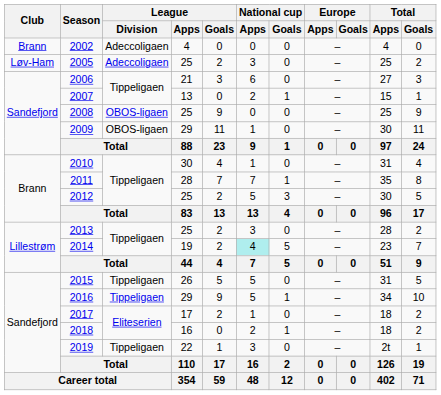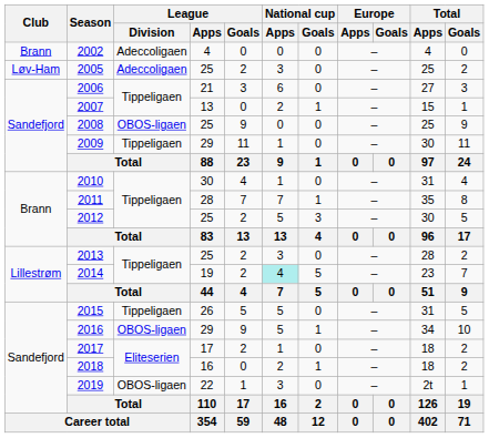 <table class="wikitable" style="text-align:center">
 <tr>
 <th rowspan="2">Club</th>
 <th rowspan="2">Season</th>
 <th colspan="3">League</th>
 <th colspan="2">National cup</th>
 <th colspan="2">Europe</th>
 <th colspan="2">Total</th>
 </tr>
 <tr>
 <th>Division</th>
 <th>Apps</th>
 <th>Goals</th>
 <th>Apps</th>
 <th>Goals</th>
 <th>Apps</th>
 <th>Goals</th>
 <th>Apps</th>
 <th>Goals</th>
 </tr>
 <tr>
 <td><a href='#'>Brann</a></td>
 <td><a href='#'>2002</a></td>
 <td>Adeccoligaen</td>
 <td>4</td>
 <td>0</td>
 <td>0</td>
 <td>0</td>
 <td colspan="2">–</td>
 <td>4</td>
 <td>0</td>
 </tr>
 <tr>
 <td><a href='#'>Løv-Ham</a></td>
 <td><a href='#'>2005</a></td>
 <td><a href='#'>Adeccoligaen</a></td>
 <td>25</td>
 <td>2</td>
 <td>3</td>
 <td>0</td>
 <td colspan="2">–</td>
 <td>25</td>
 <td>2</td>
 </tr>
 <tr>
 <td rowspan="5"><a href='#'>Sandefjord</a></td>
 <td><a href='#'>2006</a></td>
 <td rowspan="2">Tippeligaen</td>
 <td>21</td>
 <td>3</td>
 <td>6</td>
 <td>0</td>
 <td colspan="2">–</td>
 <td>27</td>
 <td>3</td>
 </tr>
 <tr>
 <td><a href='#'>2007</a></td>
 <td>13</td>
 <td>0</td>
 <td>2</td>
 <td>1</td>
 <td colspan="2">–</td>
 <td>15</td>
 <td>1</td>
 </tr>
 <tr>
 <td><a href='#'>2008</a></td>
 <td><a href='#'>OBOS-ligaen</a></td>
 <td>25</td>
 <td>9</td>
 <td>0</td>
 <td>0</td>
 <td colspan="2">–</td>
 <td>25</td>
 <td>9</td>
 </tr>
 <tr>
 <td><a href='#'>2009</a></td>
-<td>OBOS-ligaen</td>
+<td>Tippeligaen</td>
 <td>29</td>
 <td>11</td>
 <td>1</td>
 <td>0</td>
 <td colspan="2">–</td>
 <td>30</td>
 <td>11</td>
 </tr>
 <tr>
 <th colspan="2">Total</th>
 <th>88</th>
 <th>23</th>
 <th>9</th>
 <th>1</th>
 <th>0</th>
 <th>0</th>
 <th>97</th>
 <th>24</th>
 </tr>
 <tr>
 <td rowspan="4">Brann</td>
 <td><a href='#'>2010</a></td>
 <td rowspan="3">Tippeligaen</td>
 <td>30</td>
 <td>4</td>
 <td>1</td>
 <td>0</td>
 <td colspan="2">–</td>
 <td>31</td>
 <td>4</td>
 </tr>
 <tr>
 <td><a href='#'>2011</a></td>
 <td>28</td>
 <td>7</td>
 <td>7</td>
 <td>1</td>
 <td colspan="2">–</td>
 <td>35</td>
 <td>8</td>
 </tr>
 <tr>
 <td><a href='#'>2012</a></td>
 <td>25</td>
 <td>2</td>
 <td>5</td>
 <td>3</td>
 <td colspan="2">–</td>
 <td>30</td>
 <td>5</td>
 </tr>
 <tr>
 <th colspan="2">Total</th>
 <th>83</th>
 <th>13</th>
 <th>13</th>
 <th>4</th>
 <th>0</th>
 <th>0</th>
 <th>96</th>
 <th>17</th>
 </tr>
 <tr>
 <td rowspan="3"><a href='#'>Lillestrøm</a></td>
 <td><a href='#'>2013</a></td>
 <td rowspan="2">Tippeligaen</td>
 <td>25</td>
 <td>2</td>
 <td>3</td>
 <td>0</td>
 <td colspan="2">–</td>
 <td>28</td>
 <td>2</td>
 </tr>
 <tr>
 <td><a href='#'>2014</a></td>
 <td>19</td>
 <td>2</td>
 <td style="background: paleturquoise;">4</td>
 <td>5</td>
 <td colspan="2">–</td>
 <td>23</td>
 <td>7</td>
 </tr>
 <tr>
 <th colspan="2">Total</th>
 <th>44</th>
 <th>4</th>
 <th>7</th>
 <th>5</th>
 <th>0</th>
 <th>0</th>
 <th>51</th>
 <th>9</th>
 </tr>
 <tr>
 <td rowspan="6">Sandefjord</td>
 <td><a href='#'>2015</a></td>
 <td>Tippeligaen</td>
 <td>26</td>
 <td>5</td>
 <td>5</td>
 <td>0</td>
 <td colspan="2">–</td>
 <td>31</td>
 <td>5</td>
 </tr>
 <tr>
 <td><a href='#'>2016</a></td>
-<td><a href='#'>Tippeligaen</a></td>
+<td><a href='#'>OBOS-ligaen</a></td>
 <td>29</td>
 <td>9</td>
 <td>5</td>
 <td>1</td>
 <td colspan="2">–</td>
 <td>34</td>
 <td>10</td>
 </tr>
 <tr>
 <td><a href='#'>2017</a></td>
 <td rowspan="2"><a href='#'>Eliteserien</a></td>
 <td>17</td>
 <td>2</td>
 <td>1</td>
 <td>0</td>
 <td colspan="2">–</td>
 <td>18</td>
 <td>2</td>
 </tr>
 <tr>
 <td><a href='#'>2018</a></td>
 <td>16</td>
 <td>0</td>
 <td>2</td>
 <td>1</td>
 <td colspan="2">–</td>
 <td>18</td>
 <td>2</td>
 </tr>
 <tr>
 <td><a href='#'>2019</a></td>
-<td>Tippeligaen</td>
+<td>OBOS-ligaen</td>
 <td>22</td>
 <td>1</td>
 <td>3</td>
 <td>0</td>
 <td colspan="2">–</td>
 <td>2t</td>
 <td>1</td>
 </tr>
 <tr>
 <th colspan="2">Total</th>
 <th>110</th>
 <th>17</th>
 <th>16</th>
 <th>2</th>
 <th>0</th>
 <th>0</th>
 <th>126</th>
 <th>19</th>
 </tr>
 <tr>
 <th colspan="3">Career total</th>
 <th>354</th>
 <th>59</th>
 <th>48</th>
 <th>12</th>
 <th>0</th>
 <th>0</th>
 <th>402</th>
 <th>71</th>
 </tr>
 </table>
